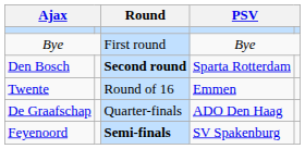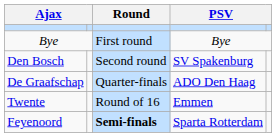 <table class="wikitable">
 <tr>
 <th colspan="2"><a href='#'>Ajax</a></th>
 <th>Round</th>
 <th colspan="2"><a href='#'>PSV</a></th>
 </tr>
 <tr style="background:#c1e0ff">
 <td></td>
 <td></td>
 <td></td>
 <td></td>
 <td></td>
 </tr>
 <tr>
 <td colspan="2" align="center"><em>Bye</em></td>
 <td style="background:#c1e0ff">First round</td>
 <td colspan="2" align="center"><em>Bye</em></td>
 </tr>
 <tr>
 <td><a href='#'>Den Bosch</a></td>
 <td></td>
-<td style="background:#c1e0ff"><strong>Second round</strong></td>
-<td><a href='#'>Sparta Rotterdam</a></td>
+<td style="background:#c1e0ff">Second round</td>
+<td><a href='#'>SV Spakenburg</a></td>
+<td></td>
+</tr>
+<tr>
+<td><a href='#'>De Graafschap</a></td>
+<td></td>
+<td style="background:#c1e0ff">Quarter-finals</td>
+<td><a href='#'>ADO Den Haag</a></td>
 <td></td>
 </tr>
 <tr>
 <td><a href='#'>Twente</a></td>
 <td></td>
 <td style="background:#c1e0ff">Round of 16</td>
 <td><a href='#'>Emmen</a></td>
 <td></td>
 </tr>
 <tr>
-<td><a href='#'>De Graafschap</a></td>
-<td></td>
-<td style="background:#c1e0ff">Quarter-finals</td>
-<td><a href='#'>ADO Den Haag</a></td>
-<td></td>
-</tr>
-<tr>
 <td><a href='#'>Feyenoord</a></td>
 <td></td>
 <td style="background:#c1e0ff"><strong>Semi-finals</strong></td>
-<td><a href='#'>SV Spakenburg</a></td>
+<td><a href='#'>Sparta Rotterdam</a></td>
 <td></td>
 </tr>
 </table>
